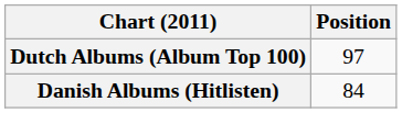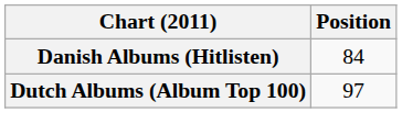 <table class="wikitable sortable plainrowheaders" style="text-align:center;">
 <tr>
 <th scope="col">Chart (2011)</th>
 <th scope="col">Position</th>
 </tr>
 <tr>
+<th scope="row">Danish Albums (Hitlisten)</th>
+<td>84</td>
+</tr>
+<tr>
 <th scope="row">Dutch Albums (Album Top 100)</th>
 <td>97</td>
 </tr>
-<tr>
-<th scope="row">Danish Albums (Hitlisten)</th>
-<td>84</td>
-</tr>
 </table>
